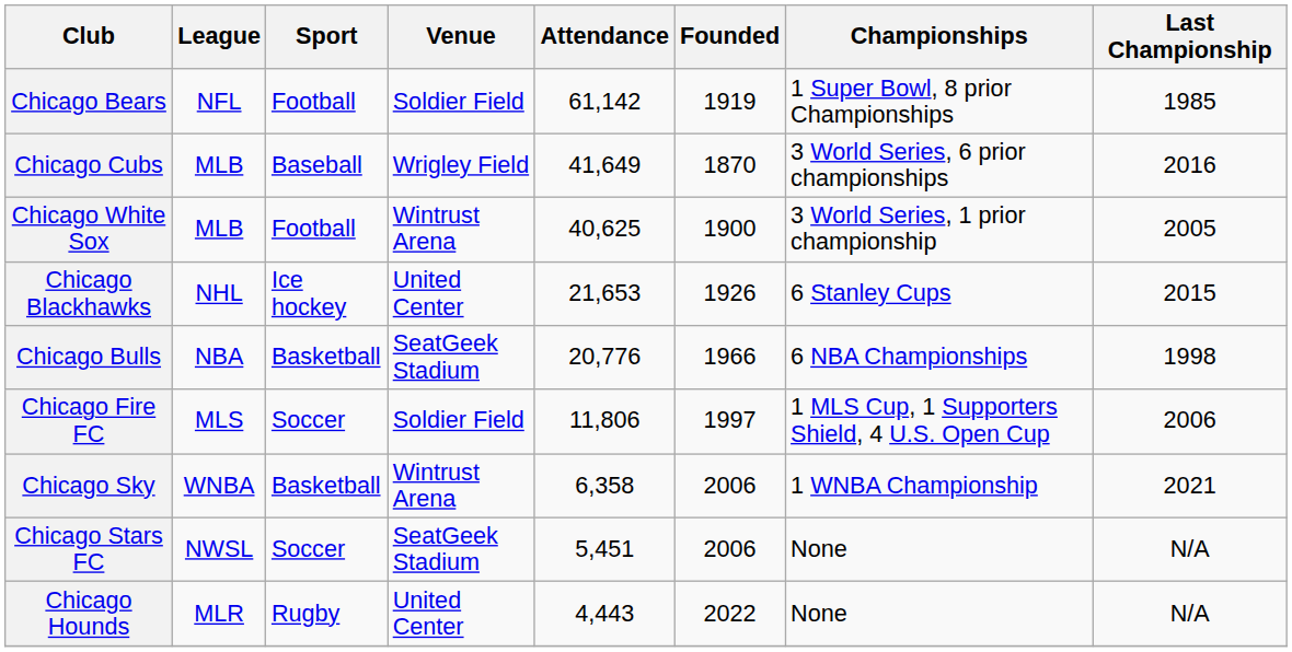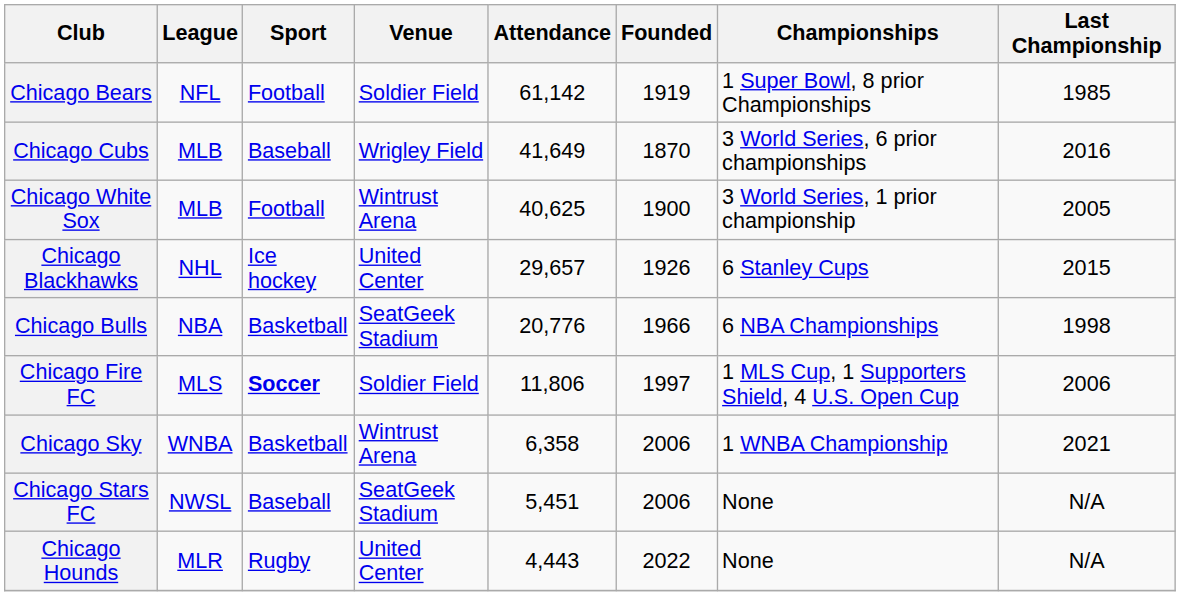 <table class="wikitable sortable">
 <tr>
 <th scope="col">Club</th>
 <th scope="col">League</th>
 <th scope="col">Sport</th>
 <th scope="col">Venue</th>
 <th scope="col">Attendance</th>
 <th scope="col">Founded</th>
 <th scope="col">Championships</th>
 <th scope="col">Last Championship</th>
 </tr>
 <tr>
 <th scope="row" style="font-weight: normal; text-align: center;"><a href='#'>Chicago Bears</a></th>
 <td align=center><a href='#'>NFL</a></td>
 <td><a href='#'>Football</a></td>
 <td><a href='#'>Soldier Field</a></td>
 <td align=center>61,142</td>
 <td align=center>1919</td>
 <td>1 <a href='#'>Super Bowl</a>, 8 prior Championships</td>
 <td align=center>1985</td>
 </tr>
 <tr>
 <th scope="row" style="font-weight: normal; text-align: center;"><a href='#'>Chicago Cubs</a></th>
 <td align=center><a href='#'>MLB</a></td>
 <td><a href='#'>Baseball</a></td>
 <td><a href='#'>Wrigley Field</a></td>
 <td align=center>41,649</td>
 <td align=center>1870</td>
 <td>3 <a href='#'>World Series</a>, 6 prior championships</td>
 <td align=center>2016</td>
 </tr>
 <tr>
 <th scope="row" style="font-weight: normal; text-align: center;"><a href='#'>Chicago White Sox</a></th>
 <td align=center><a href='#'>MLB</a></td>
 <td><a href='#'>Football</a></td>
 <td><a href='#'>Wintrust Arena</a></td>
 <td align=center>40,625</td>
 <td align=center>1900</td>
 <td>3 <a href='#'>World Series</a>, 1 prior championship</td>
 <td align=center>2005</td>
 </tr>
 <tr>
 <th scope="row" style="font-weight: normal; text-align: center;"><a href='#'>Chicago Blackhawks</a></th>
 <td align=center><a href='#'>NHL</a></td>
 <td><a href='#'>Ice hockey</a></td>
 <td><a href='#'>United Center</a></td>
-<td align=center>21,653</td>
+<td align=center>29,657</td>
 <td align=center>1926</td>
 <td>6 <a href='#'>Stanley Cups</a></td>
 <td align=center>2015</td>
 </tr>
 <tr>
 <th scope="row" style="font-weight: normal; text-align: center;"><a href='#'>Chicago Bulls</a></th>
 <td align=center><a href='#'>NBA</a></td>
 <td><a href='#'>Basketball</a></td>
 <td><a href='#'>SeatGeek Stadium</a></td>
 <td align=center>20,776</td>
 <td align=center>1966</td>
 <td>6 <a href='#'>NBA Championships</a></td>
 <td align=center>1998</td>
 </tr>
 <tr>
 <th scope="row" style="font-weight: normal; text-align: center;"><a href='#'>Chicago Fire FC</a></th>
 <td align=center><a href='#'>MLS</a></td>
-<td><a href='#'>Soccer</a></td>
+<td><strong><a href='#'>Soccer</a></strong></td>
 <td><a href='#'>Soldier Field</a></td>
 <td align=center>11,806</td>
 <td align=center>1997</td>
 <td>1 <a href='#'>MLS Cup</a>, 1 <a href='#'>Supporters Shield</a>, 4 <a href='#'>U.S. Open Cup</a></td>
 <td align=center>2006</td>
 </tr>
 <tr>
 <th scope="row" style="font-weight: normal; text-align: center;"><a href='#'>Chicago Sky</a></th>
 <td align=center><a href='#'>WNBA</a></td>
 <td><a href='#'>Basketball</a></td>
 <td><a href='#'>Wintrust Arena</a></td>
 <td align=center>6,358</td>
 <td align=center>2006</td>
 <td>1 <a href='#'>WNBA Championship</a></td>
 <td align=center>2021</td>
 </tr>
 <tr>
 <th scope="row" style="font-weight: normal; text-align: center;"><a href='#'>Chicago Stars FC</a></th>
 <td align=center><a href='#'>NWSL</a></td>
-<td><a href='#'>Soccer</a></td>
+<td><a href='#'>Baseball</a></td>
 <td><a href='#'>SeatGeek Stadium</a></td>
 <td align=center>5,451</td>
 <td align=center>2006</td>
 <td>None</td>
 <td align=center>N/A</td>
 </tr>
 <tr>
 <th scope="row" style="font-weight: normal; text-align: center;"><a href='#'>Chicago Hounds</a></th>
 <td align=center><a href='#'>MLR</a></td>
 <td><a href='#'>Rugby</a></td>
 <td><a href='#'>United Center</a></td>
 <td align=center>4,443</td>
 <td align=center>2022</td>
 <td>None</td>
 <td align=center>N/A</td>
 </tr>
 <tr>
 </tr>
 </table>
